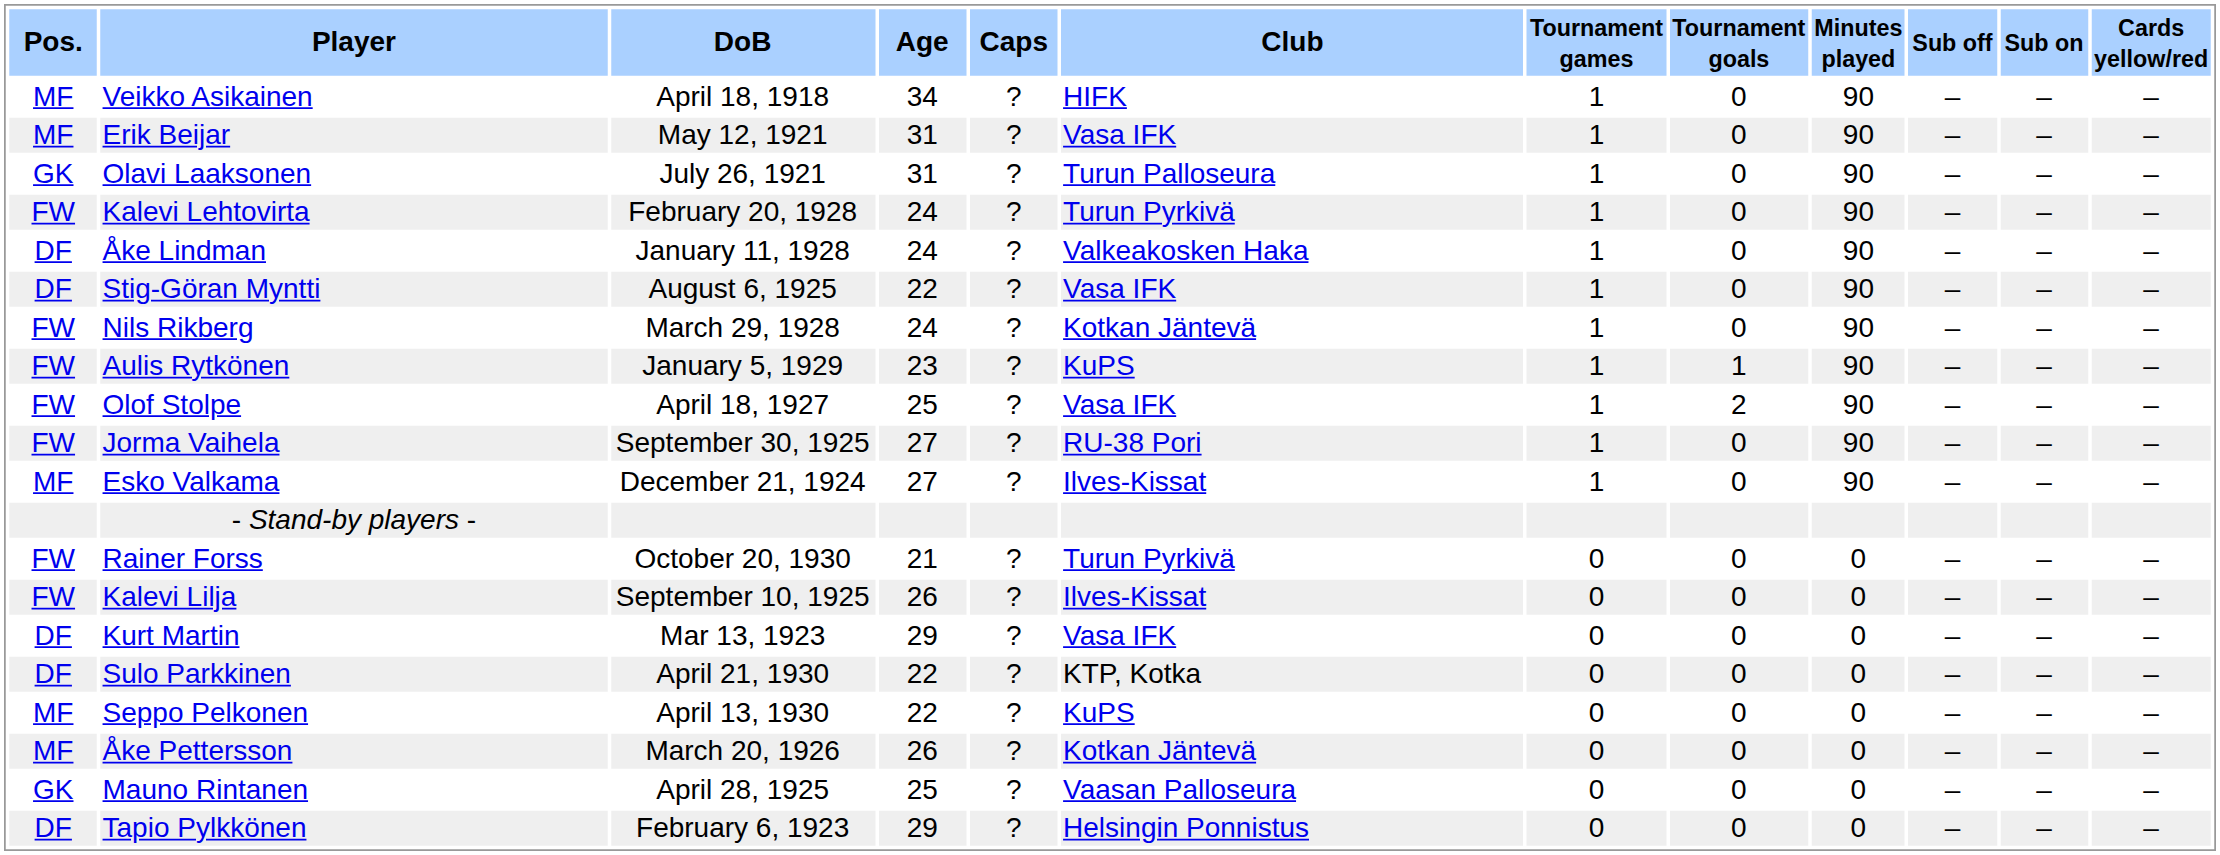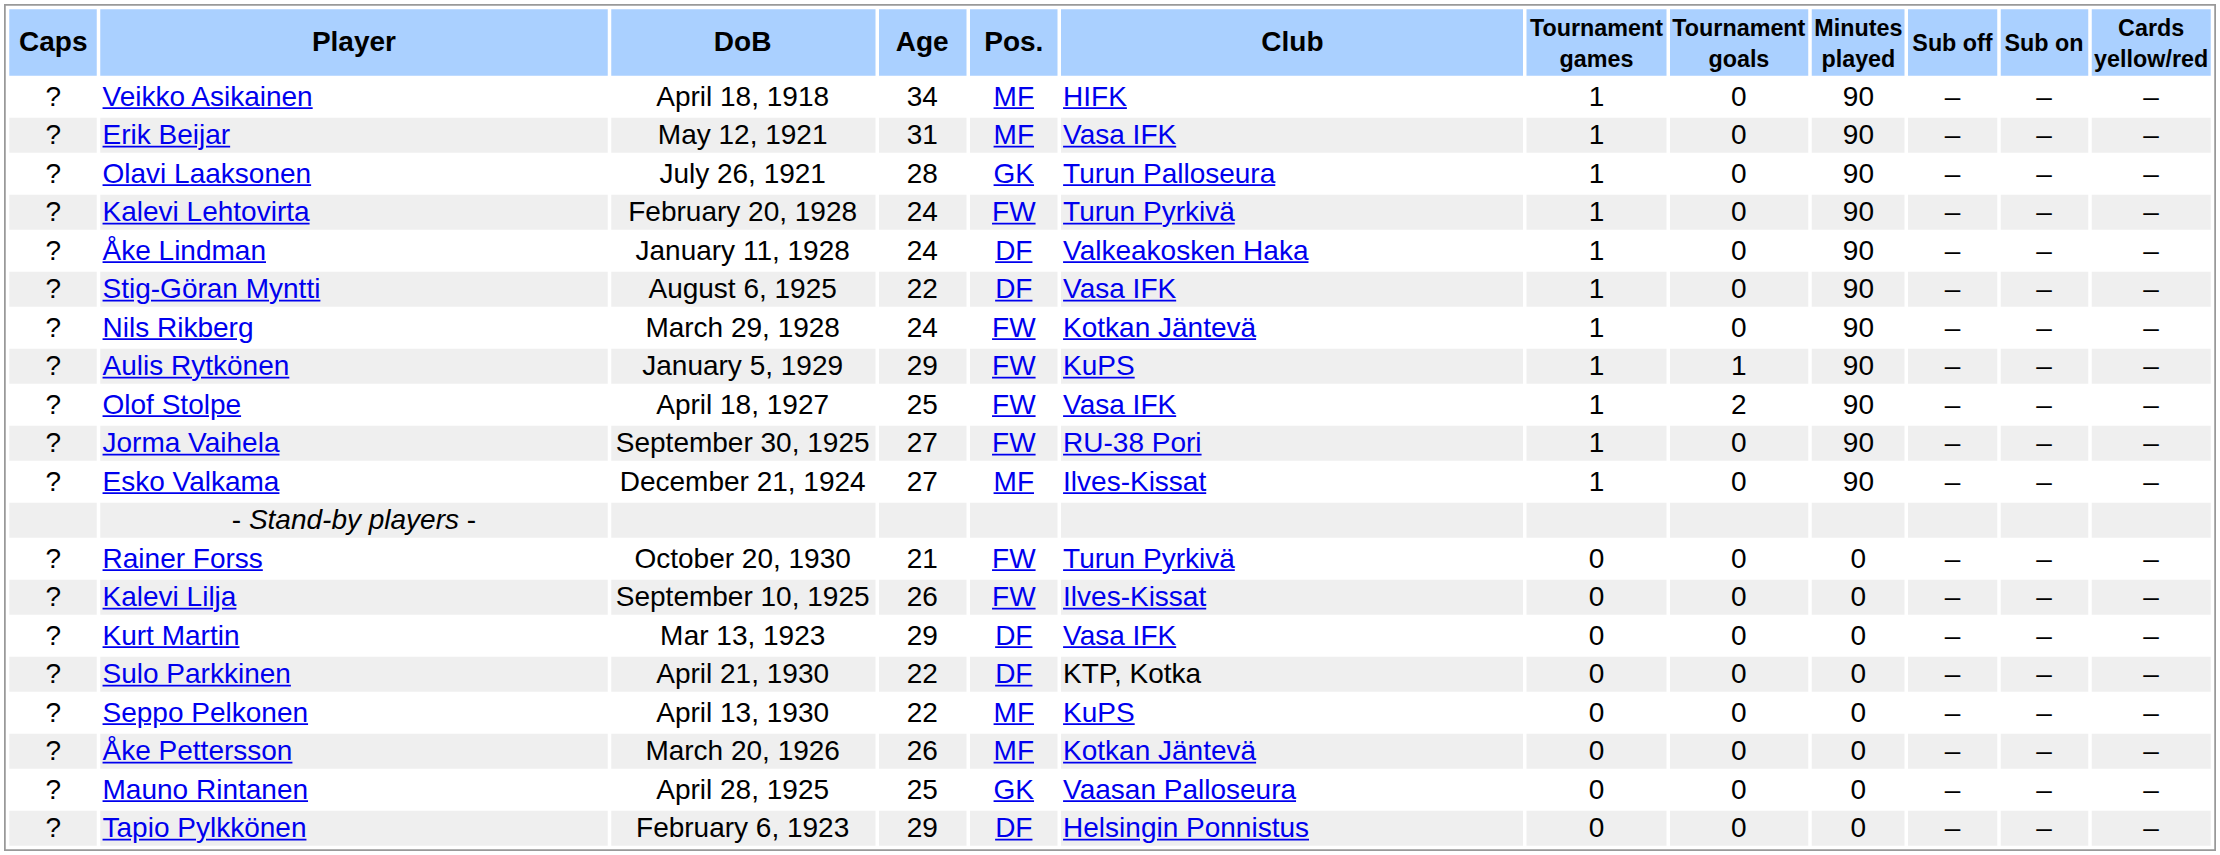 <table border="0" width="100%" style="border: 1px solid #999; background-color:#FFFFFF; text-align:center">
 <tr align="center" bgcolor="#AAD0FF">
-<th width=4%>Pos.</th>
+<th width=4%>Caps</th>
 <th width=23%>Player</th>
 <th width=12%>DoB</th>
 <th width=4%>Age</th>
-<th width=4%>Caps</th>
+<th width=4%>Pos.</th>
 <th width=21%>Club</th>
 <th width=6%><small>Tournament<br>games</small></th>
 <th width=6%><small>Tournament<br>goals</small></th>
 <th width=4%><small>Minutes<br>played</small></th>
 <th width=4%><small>Sub off</small></th>
 <th width=4%><small>Sub on</small></th>
 <th width=4%><small>Cards<br>yellow/red</small></th>
 </tr>
 <tr>
-<td><a href='#'>MF</a></td>
+<td>?</td>
 <td align="left"><a href='#'>Veikko Asikainen</a></td>
 <td>April 18, 1918</td>
 <td>34</td>
-<td>?</td>
+<td><a href='#'>MF</a></td>
 <td align="left"> <a href='#'>HIFK</a></td>
 <td>1</td>
 <td>0</td>
 <td>90</td>
 <td>–</td>
 <td>–</td>
 <td>–</td>
 </tr>
 <tr bgcolor="#EFEFEF">
-<td><a href='#'>MF</a></td>
+<td>?</td>
 <td align="left"><a href='#'>Erik Beijar</a></td>
 <td>May 12, 1921</td>
 <td>31</td>
-<td>?</td>
+<td><a href='#'>MF</a></td>
 <td align="left"> <a href='#'>Vasa IFK</a></td>
 <td>1</td>
 <td>0</td>
 <td>90</td>
 <td>–</td>
 <td>–</td>
 <td>–</td>
 </tr>
 <tr>
-<td><a href='#'>GK</a></td>
+<td>?</td>
 <td align="left"><a href='#'>Olavi Laaksonen</a></td>
 <td>July 26, 1921</td>
-<td>31</td>
-<td>?</td>
+<td>28</td>
+<td><a href='#'>GK</a></td>
 <td align="left"> <a href='#'>Turun Palloseura</a></td>
 <td>1</td>
 <td>0</td>
 <td>90</td>
 <td>–</td>
 <td>–</td>
 <td>–</td>
 </tr>
 <tr bgcolor="#EFEFEF">
-<td><a href='#'>FW</a></td>
+<td>?</td>
 <td align="left"><a href='#'>Kalevi Lehtovirta</a></td>
 <td>February 20, 1928</td>
 <td>24</td>
-<td>?</td>
+<td><a href='#'>FW</a></td>
 <td align="left"> <a href='#'>Turun Pyrkivä</a></td>
 <td>1</td>
 <td>0</td>
 <td>90</td>
 <td>–</td>
 <td>–</td>
 <td>–</td>
 </tr>
 <tr>
-<td><a href='#'>DF</a></td>
+<td>?</td>
 <td align="left"><a href='#'>Åke Lindman</a></td>
 <td>January 11, 1928</td>
 <td>24</td>
-<td>?</td>
+<td><a href='#'>DF</a></td>
 <td align="left"> <a href='#'>Valkeakosken Haka</a></td>
 <td>1</td>
 <td>0</td>
 <td>90</td>
 <td>–</td>
 <td>–</td>
 <td>–</td>
 </tr>
 <tr bgcolor="#EFEFEF">
-<td><a href='#'>DF</a></td>
+<td>?</td>
 <td align="left"><a href='#'>Stig-Göran Myntti</a></td>
 <td>August 6, 1925</td>
 <td>22</td>
-<td>?</td>
+<td><a href='#'>DF</a></td>
 <td align="left"> <a href='#'>Vasa IFK</a></td>
 <td>1</td>
 <td>0</td>
 <td>90</td>
 <td>–</td>
 <td>–</td>
 <td>–</td>
 </tr>
 <tr>
-<td><a href='#'>FW</a></td>
+<td>?</td>
 <td align="left"><a href='#'>Nils Rikberg</a></td>
 <td>March 29, 1928</td>
 <td>24</td>
-<td>?</td>
+<td><a href='#'>FW</a></td>
 <td align="left"> <a href='#'>Kotkan Jäntevä</a></td>
 <td>1</td>
 <td>0</td>
 <td>90</td>
 <td>–</td>
 <td>–</td>
 <td>–</td>
 </tr>
 <tr bgcolor="#EFEFEF">
-<td><a href='#'>FW</a></td>
+<td>?</td>
 <td align="left"><a href='#'>Aulis Rytkönen</a></td>
 <td>January 5, 1929</td>
-<td>23</td>
-<td>?</td>
+<td>29</td>
+<td><a href='#'>FW</a></td>
 <td align="left"> <a href='#'>KuPS</a></td>
 <td>1</td>
 <td>1</td>
 <td>90</td>
 <td>–</td>
 <td>–</td>
 <td>–</td>
 </tr>
 <tr>
-<td><a href='#'>FW</a></td>
+<td>?</td>
 <td align="left"><a href='#'>Olof Stolpe</a></td>
 <td>April 18, 1927</td>
 <td>25</td>
-<td>?</td>
+<td><a href='#'>FW</a></td>
 <td align="left"> <a href='#'>Vasa IFK</a></td>
 <td>1</td>
 <td>2</td>
 <td>90</td>
 <td>–</td>
 <td>–</td>
 <td>–</td>
 </tr>
 <tr bgcolor="#EFEFEF">
-<td><a href='#'>FW</a></td>
+<td>?</td>
 <td align="left"><a href='#'>Jorma Vaihela</a></td>
 <td>September 30, 1925</td>
 <td>27</td>
-<td>?</td>
+<td><a href='#'>FW</a></td>
 <td align="left"> <a href='#'>RU-38 Pori</a></td>
 <td>1</td>
 <td>0</td>
 <td>90</td>
 <td>–</td>
 <td>–</td>
 <td>–</td>
 </tr>
 <tr>
-<td><a href='#'>MF</a></td>
+<td>?</td>
 <td align="left"><a href='#'>Esko Valkama</a></td>
 <td>December 21, 1924</td>
 <td>27</td>
-<td>?</td>
+<td><a href='#'>MF</a></td>
 <td align="left"> <a href='#'>Ilves-Kissat</a></td>
 <td>1</td>
 <td>0</td>
 <td>90</td>
 <td>–</td>
 <td>–</td>
 <td>–</td>
 </tr>
 <tr bgcolor="#EFEFEF">
 <td></td>
 <td>- <em>Stand-by players</em> -</td>
 <td></td>
 <td></td>
 <td></td>
 <td></td>
 <td></td>
 <td></td>
 <td></td>
 <td></td>
 <td></td>
 <td></td>
 </tr>
 <tr>
-<td><a href='#'>FW</a></td>
+<td>?</td>
 <td align="left"><a href='#'>Rainer Forss</a></td>
 <td>October 20, 1930</td>
 <td>21</td>
-<td>?</td>
+<td><a href='#'>FW</a></td>
 <td align="left"> <a href='#'>Turun Pyrkivä</a></td>
 <td>0</td>
 <td>0</td>
 <td>0</td>
 <td>–</td>
 <td>–</td>
 <td>–</td>
 </tr>
 <tr bgcolor="#EFEFEF">
-<td><a href='#'>FW</a></td>
+<td>?</td>
 <td align="left"><a href='#'>Kalevi Lilja</a></td>
 <td>September 10, 1925</td>
 <td>26</td>
-<td>?</td>
+<td><a href='#'>FW</a></td>
 <td align="left"> <a href='#'>Ilves-Kissat</a></td>
 <td>0</td>
 <td>0</td>
 <td>0</td>
 <td>–</td>
 <td>–</td>
 <td>–</td>
 </tr>
 <tr>
-<td><a href='#'>DF</a></td>
+<td>?</td>
 <td align="left"><a href='#'>Kurt Martin</a></td>
 <td>Маr 13, 1923</td>
 <td>29</td>
-<td>?</td>
+<td><a href='#'>DF</a></td>
 <td align="left"> <a href='#'>Vasa IFK</a></td>
 <td>0</td>
 <td>0</td>
 <td>0</td>
 <td>–</td>
 <td>–</td>
 <td>–</td>
 </tr>
 <tr bgcolor="#EFEFEF">
-<td><a href='#'>DF</a></td>
+<td>?</td>
 <td align="left"><a href='#'>Sulo Parkkinen</a></td>
 <td>April 21, 1930</td>
 <td>22</td>
-<td>?</td>
+<td><a href='#'>DF</a></td>
 <td align="left"> KTP, Kotka</td>
 <td>0</td>
 <td>0</td>
 <td>0</td>
 <td>–</td>
 <td>–</td>
 <td>–</td>
 </tr>
 <tr>
-<td><a href='#'>MF</a></td>
+<td>?</td>
 <td align="left"><a href='#'>Seppo Pelkonen</a></td>
 <td>April 13, 1930</td>
 <td>22</td>
-<td>?</td>
+<td><a href='#'>MF</a></td>
 <td align="left"> <a href='#'>KuPS</a></td>
 <td>0</td>
 <td>0</td>
 <td>0</td>
 <td>–</td>
 <td>–</td>
 <td>–</td>
 </tr>
 <tr bgcolor="#EFEFEF">
-<td><a href='#'>MF</a></td>
+<td>?</td>
 <td align="left"><a href='#'>Åke Pettersson</a></td>
 <td>March 20, 1926</td>
 <td>26</td>
-<td>?</td>
+<td><a href='#'>MF</a></td>
 <td align="left"> <a href='#'>Kotkan Jäntevä</a></td>
 <td>0</td>
 <td>0</td>
 <td>0</td>
 <td>–</td>
 <td>–</td>
 <td>–</td>
 </tr>
 <tr>
-<td><a href='#'>GK</a></td>
+<td>?</td>
 <td align="left"><a href='#'>Mauno Rintanen</a></td>
 <td>April 28, 1925</td>
 <td>25</td>
-<td>?</td>
+<td><a href='#'>GK</a></td>
 <td align="left"> <a href='#'>Vaasan Palloseura</a></td>
 <td>0</td>
 <td>0</td>
 <td>0</td>
 <td>–</td>
 <td>–</td>
 <td>–</td>
 </tr>
 <tr bgcolor="#EFEFEF">
-<td><a href='#'>DF</a></td>
+<td>?</td>
 <td align="left"><a href='#'>Tapio Pylkkönen</a></td>
 <td>February 6, 1923</td>
 <td>29</td>
-<td>?</td>
+<td><a href='#'>DF</a></td>
 <td align="left"> <a href='#'>Helsingin Ponnistus</a></td>
 <td>0</td>
 <td>0</td>
 <td>0</td>
 <td>–</td>
 <td>–</td>
 <td>–</td>
 </tr>
 </table>
